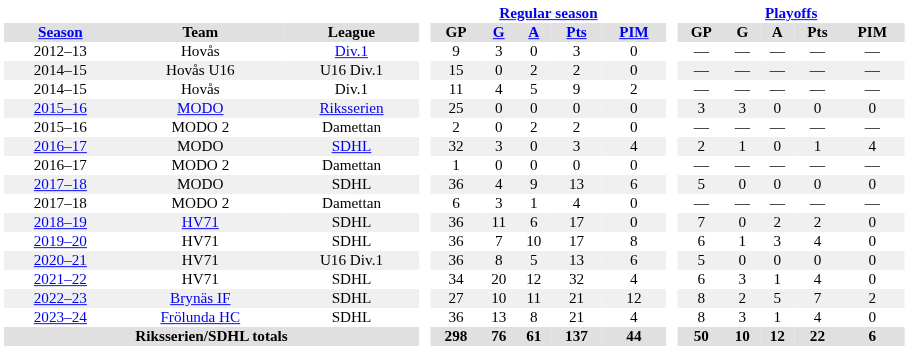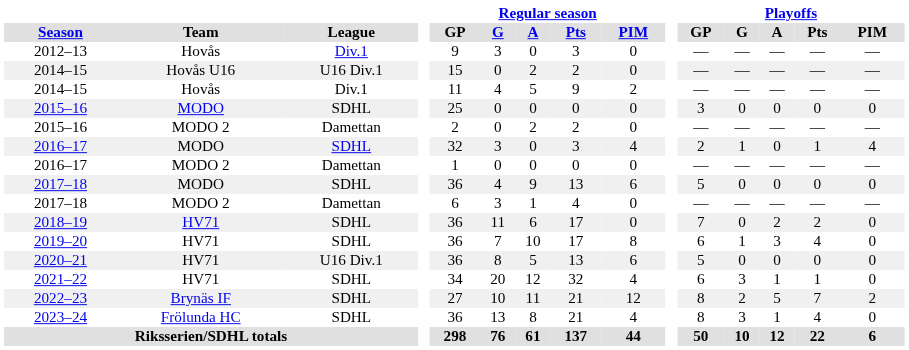 <table border="0" cellpadding="1" cellspacing="0" width="75%" style="text-align:center">
 <tr>
 <th colspan="3" bgcolor="#ffffff"> </th>
 <th rowspan="92" bgcolor="#ffffff"> </th>
 <th colspan="5"><a href='#'>Regular season</a></th>
 <th rowspan="92" bgcolor="#ffffff"> </th>
 <th colspan="5"><a href='#'>Playoffs</a></th>
 </tr>
 <tr bgcolor="#e0e0e0">
 <th><a href='#'>Season</a></th>
 <th>Team</th>
 <th>League</th>
 <th>GP</th>
 <th><a href='#'>G</a></th>
 <th><a href='#'>A</a></th>
 <th><a href='#'>Pts</a></th>
 <th><a href='#'>PIM</a></th>
 <th>GP</th>
 <th>G</th>
 <th>A</th>
 <th>Pts</th>
 <th>PIM</th>
 </tr>
 <tr>
 <td>2012–13</td>
 <td>Hovås</td>
 <td><a href='#'>Div.1</a></td>
 <td>9</td>
 <td>3</td>
 <td>0</td>
 <td>3</td>
 <td>0</td>
 <td>—</td>
 <td>—</td>
 <td>—</td>
 <td>—</td>
 <td>—</td>
 </tr>
 <tr bgcolor="#f0f0f0">
 <td>2014–15</td>
 <td>Hovås U16</td>
 <td>U16 Div.1</td>
 <td>15</td>
 <td>0</td>
 <td>2</td>
 <td>2</td>
 <td>0</td>
 <td>—</td>
 <td>—</td>
 <td>—</td>
 <td>—</td>
 <td>—</td>
 </tr>
 <tr>
 <td>2014–15</td>
 <td>Hovås</td>
 <td>Div.1</td>
 <td>11</td>
 <td>4</td>
 <td>5</td>
 <td>9</td>
 <td>2</td>
 <td>—</td>
 <td>—</td>
 <td>—</td>
 <td>—</td>
 <td>—</td>
 </tr>
 <tr bgcolor="#f0f0f0">
 <td><a href='#'>2015–16</a></td>
 <td><a href='#'>MODO</a></td>
-<td><a href='#'>Riksserien</a></td>
+<td>SDHL</td>
 <td>25</td>
 <td>0</td>
 <td>0</td>
 <td>0</td>
 <td>0</td>
 <td>3</td>
-<td>3</td>
+<td>0</td>
 <td>0</td>
 <td>0</td>
 <td>0</td>
 </tr>
 <tr>
 <td>2015–16</td>
 <td>MODO 2</td>
 <td>Damettan</td>
 <td>2</td>
 <td>0</td>
 <td>2</td>
 <td>2</td>
 <td>0</td>
 <td>—</td>
 <td>—</td>
 <td>—</td>
 <td>—</td>
 <td>—</td>
 </tr>
 <tr bgcolor="#f0f0f0">
 <td><a href='#'>2016–17</a></td>
 <td>MODO</td>
 <td><a href='#'>SDHL</a></td>
 <td>32</td>
 <td>3</td>
 <td>0</td>
 <td>3</td>
 <td>4</td>
 <td>2</td>
 <td>1</td>
 <td>0</td>
 <td>1</td>
 <td>4</td>
 </tr>
 <tr>
 <td>2016–17</td>
 <td>MODO 2</td>
 <td>Damettan</td>
 <td>1</td>
 <td>0</td>
 <td>0</td>
 <td>0</td>
 <td>0</td>
 <td>—</td>
 <td>—</td>
 <td>—</td>
 <td>—</td>
 <td>—</td>
 </tr>
 <tr bgcolor="#f0f0f0">
 <td><a href='#'>2017–18</a></td>
 <td>MODO</td>
 <td>SDHL</td>
 <td>36</td>
 <td>4</td>
 <td>9</td>
 <td>13</td>
 <td>6</td>
 <td>5</td>
 <td>0</td>
 <td>0</td>
 <td>0</td>
 <td>0</td>
 </tr>
 <tr>
 <td>2017–18</td>
 <td>MODO 2</td>
 <td>Damettan</td>
 <td>6</td>
 <td>3</td>
 <td>1</td>
 <td>4</td>
 <td>0</td>
 <td>—</td>
 <td>—</td>
 <td>—</td>
 <td>—</td>
 <td>—</td>
 </tr>
 <tr bgcolor="#f0f0f0">
 <td><a href='#'>2018–19</a></td>
 <td><a href='#'>HV71</a></td>
 <td>SDHL</td>
 <td>36</td>
 <td>11</td>
 <td>6</td>
 <td>17</td>
 <td>0</td>
 <td>7</td>
 <td>0</td>
 <td>2</td>
 <td>2</td>
 <td>0</td>
 </tr>
 <tr>
 <td><a href='#'>2019–20</a></td>
 <td>HV71</td>
 <td>SDHL</td>
 <td>36</td>
 <td>7</td>
 <td>10</td>
 <td>17</td>
 <td>8</td>
 <td>6</td>
 <td>1</td>
 <td>3</td>
 <td>4</td>
 <td>0</td>
 </tr>
 <tr bgcolor="#f0f0f0">
 <td><a href='#'>2020–21</a></td>
 <td>HV71</td>
 <td>U16 Div.1</td>
 <td>36</td>
 <td>8</td>
 <td>5</td>
 <td>13</td>
 <td>6</td>
 <td>5</td>
 <td>0</td>
 <td>0</td>
 <td>0</td>
 <td>0</td>
 </tr>
 <tr>
 <td><a href='#'>2021–22</a></td>
 <td>HV71</td>
 <td>SDHL</td>
 <td>34</td>
 <td>20</td>
 <td>12</td>
 <td>32</td>
 <td>4</td>
 <td>6</td>
 <td>3</td>
 <td>1</td>
-<td>4</td>
+<td>1</td>
 <td>0</td>
 </tr>
 <tr bgcolor="#f0f0f0">
 <td><a href='#'>2022–23</a></td>
 <td><a href='#'>Brynäs IF</a></td>
 <td>SDHL</td>
 <td>27</td>
 <td>10</td>
 <td>11</td>
 <td>21</td>
 <td>12</td>
 <td>8</td>
 <td>2</td>
 <td>5</td>
 <td>7</td>
 <td>2</td>
 </tr>
 <tr>
 <td><a href='#'>2023–24</a></td>
 <td><a href='#'>Frölunda HC</a></td>
 <td>SDHL</td>
 <td>36</td>
 <td>13</td>
 <td>8</td>
 <td>21</td>
 <td>4</td>
 <td>8</td>
 <td>3</td>
 <td>1</td>
 <td>4</td>
 <td>0</td>
 </tr>
 <tr bgcolor="#e0e0e0">
 <th colspan="3">Riksserien/SDHL totals</th>
 <th>298</th>
 <th>76</th>
 <th>61</th>
 <th>137</th>
 <th>44</th>
 <th>50</th>
 <th>10</th>
 <th>12</th>
 <th>22</th>
 <th>6</th>
 </tr>
 </table>
